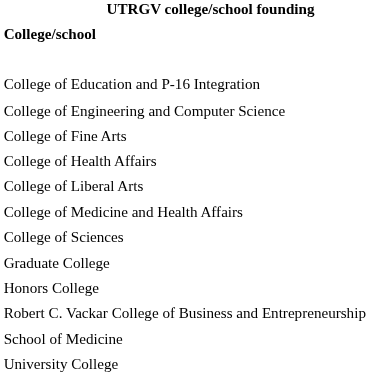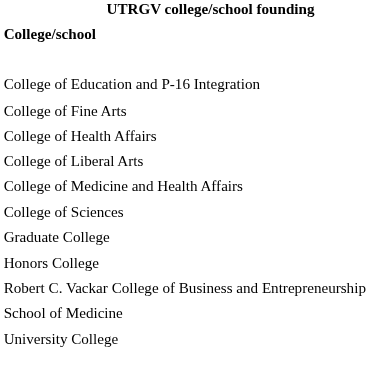 <table class="toccolours" style="margin-right:1em; font-size:90%; line-height:1.4em; width:400px; margin:10px">
 <tr>
 <th colspan="2" style="text-align: center;"><strong>UTRGV college/school founding</strong></th>
 </tr>
 <tr>
 <td><strong>College/school</strong></td>
 <td></td>
 </tr>
 <tr>
 <td colspan="2"><br></td>
 </tr>
 <tr>
 <td>College of Education and P-16 Integration</td>
-<td></td>
-</tr>
-<tr>
-<td>College of Engineering and Computer Science</td>
 <td></td>
 </tr>
 <tr>
 <td>College of Fine Arts</td>
 <td></td>
 </tr>
 <tr>
 <td>College of Health Affairs</td>
 <td></td>
 </tr>
 <tr>
 <td>College of Liberal Arts</td>
 <td></td>
 </tr>
 <tr>
 <td>College of Medicine and Health Affairs</td>
 <td></td>
 </tr>
 <tr>
 <td>College of Sciences</td>
 <td></td>
 </tr>
 <tr>
 <td>Graduate College</td>
 <td></td>
 </tr>
 <tr>
 <td>Honors College</td>
 <td></td>
 </tr>
 <tr>
 <td>Robert C. Vackar College of Business and Entrepreneurship</td>
 <td></td>
 </tr>
 <tr>
 <td>School of Medicine</td>
 <td></td>
 </tr>
 <tr>
 <td>University College</td>
 <td></td>
 </tr>
 </table>
